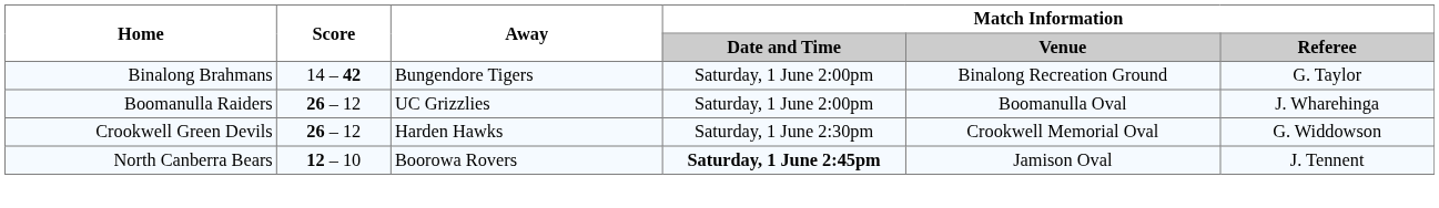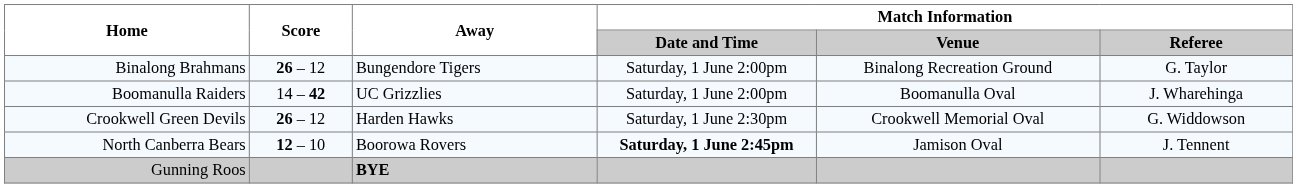 <table border="1" cellpadding="3" cellspacing="0" width="100%" style="border-collapse:collapse;  text-align:center;">
 <tr>
 <th rowspan="2" width="19%">Home</th>
 <th rowspan="2" width="8%">Score</th>
 <th rowspan="2" width="19%">Away</th>
 <th colspan="3">Match Information</th>
 </tr>
 <tr bgcolor="#CCCCCC">
 <th width="17%">Date and Time</th>
 <th width="22%">Venue</th>
 <th width="50%">Referee</th>
 </tr>
 <tr style="text-align:center; background:#f5faff;">
 <td align="right">Binalong Brahmans </td>
-<td align="center">14 – <strong>42</strong></td>
+<td align="center"><strong>26</strong> – 12</td>
 <td align="left"> Bungendore Tigers</td>
 <td>Saturday, 1 June 2:00pm</td>
 <td>Binalong Recreation Ground</td>
 <td>G. Taylor</td>
 </tr>
 <tr style="text-align:center; background:#f5faff;">
 <td align="right">Boomanulla Raiders </td>
-<td align="center"><strong>26</strong> – 12</td>
+<td align="center">14 – <strong>42</strong></td>
 <td align="left"> UC Grizzlies</td>
 <td>Saturday, 1 June 2:00pm</td>
 <td>Boomanulla Oval</td>
 <td>J. Wharehinga</td>
 </tr>
 <tr style="text-align:center; background:#f5faff;">
 <td align="right">Crookwell Green Devils </td>
 <td align="center"><strong>26</strong> – 12</td>
 <td align="left"> Harden Hawks</td>
 <td>Saturday, 1 June 2:30pm</td>
 <td>Crookwell Memorial Oval</td>
 <td>G. Widdowson</td>
 </tr>
 <tr style="text-align:center; background:#f5faff;">
 <td align="right">North Canberra Bears </td>
 <td align="center"><strong>12</strong> – 10</td>
 <td align="left"><strong></strong> Boorowa Rovers</td>
 <td><strong>Saturday, 1 June 2:45pm</strong></td>
 <td>Jamison Oval</td>
 <td>J. Tennent</td>
 </tr>
+<tr style="text-align:center; background:#CCCCCC;">
+<td align="right">Gunning Roos </td>
+<td></td>
+<td align="left"><strong>BYE</strong></td>
+<td></td>
+<td></td>
+<td></td>
+</tr>
 </table>
